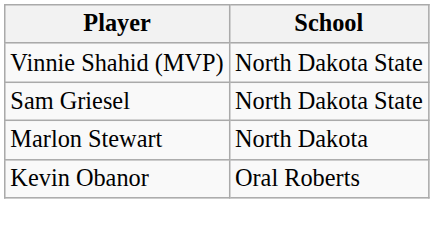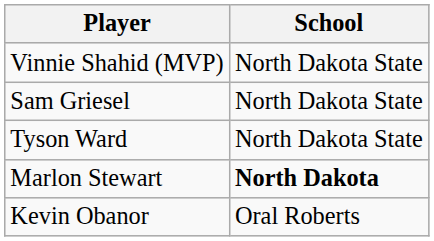 <table class="wikitable">
 <tr>
 <th>Player</th>
 <th>School</th>
 </tr>
 <tr>
 <td>Vinnie Shahid (MVP)</td>
 <td>North Dakota State</td>
 </tr>
 <tr>
 <td>Sam Griesel</td>
 <td>North Dakota State</td>
 </tr>
 <tr>
+<td>Tyson Ward</td>
+<td>North Dakota State</td>
+</tr>
+<tr>
 <td>Marlon Stewart</td>
-<td>North Dakota</td>
+<td><strong>North Dakota</strong></td>
 </tr>
 <tr>
 <td>Kevin Obanor</td>
 <td>Oral Roberts</td>
 </tr>
 </table>
